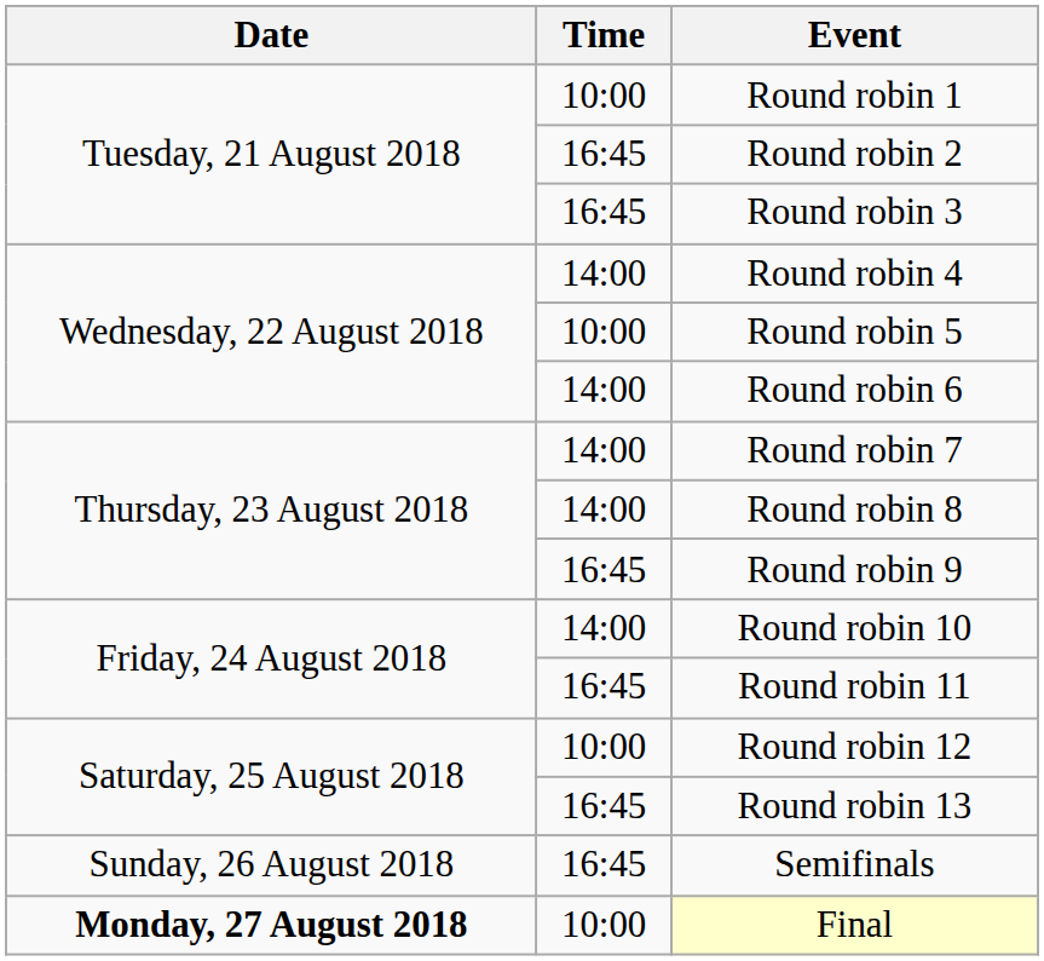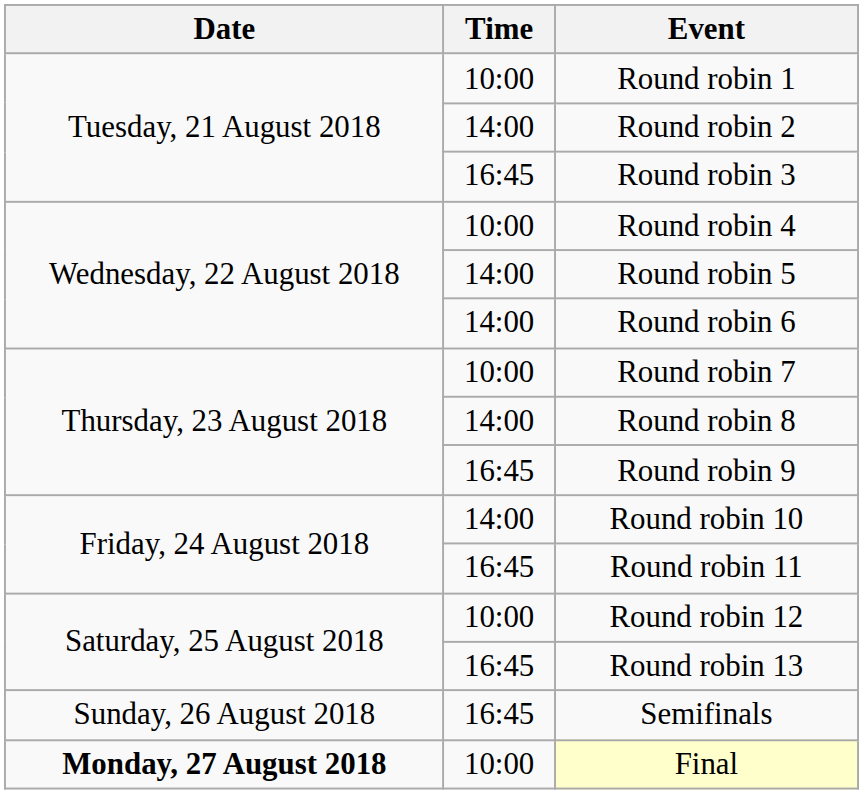 <table class = "wikitable" style="text-align:center;">
 <tr>
 <th width=220>Date</th>
 <th width=50>Time</th>
 <th width=150>Event</th>
 </tr>
 <tr>
 <td rowspan=3>Tuesday, 21 August 2018</td>
 <td>10:00</td>
 <td>Round robin 1</td>
 </tr>
 <tr>
-<td>16:45</td>
+<td>14:00</td>
 <td>Round robin 2</td>
 </tr>
 <tr>
 <td>16:45</td>
 <td>Round robin 3</td>
 </tr>
 <tr>
 <td rowspan=3>Wednesday, 22 August 2018</td>
-<td>14:00</td>
+<td>10:00</td>
 <td>Round robin 4</td>
 </tr>
 <tr>
-<td>10:00</td>
+<td>14:00</td>
 <td>Round robin 5</td>
 </tr>
 <tr>
 <td>14:00</td>
 <td>Round robin 6</td>
 </tr>
 <tr>
 <td rowspan=3>Thursday, 23 August 2018</td>
-<td>14:00</td>
+<td>10:00</td>
 <td>Round robin 7</td>
 </tr>
 <tr>
 <td>14:00</td>
 <td>Round robin 8</td>
 </tr>
 <tr>
 <td>16:45</td>
 <td>Round robin 9</td>
 </tr>
 <tr>
 <td rowspan=2>Friday, 24 August 2018</td>
 <td>14:00</td>
 <td>Round robin 10</td>
 </tr>
 <tr>
 <td>16:45</td>
 <td>Round robin 11</td>
 </tr>
 <tr>
 <td rowspan=2>Saturday, 25 August 2018</td>
 <td>10:00</td>
 <td>Round robin 12</td>
 </tr>
 <tr>
 <td>16:45</td>
 <td>Round robin 13</td>
 </tr>
 <tr>
 <td>Sunday, 26 August 2018</td>
 <td>16:45</td>
 <td>Semifinals</td>
 </tr>
 <tr>
 <td><strong>Monday, 27 August 2018</strong></td>
 <td>10:00</td>
 <td bgcolor="ffffcc">Final</td>
 </tr>
 </table>
